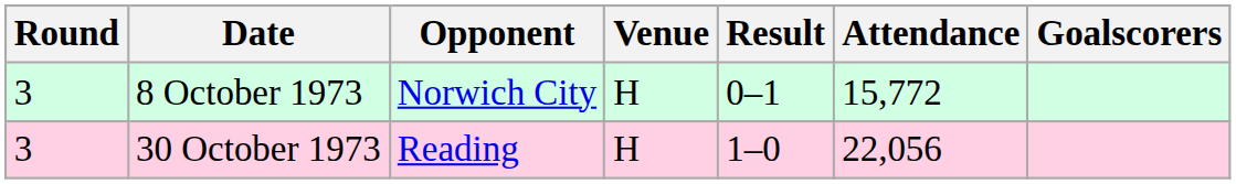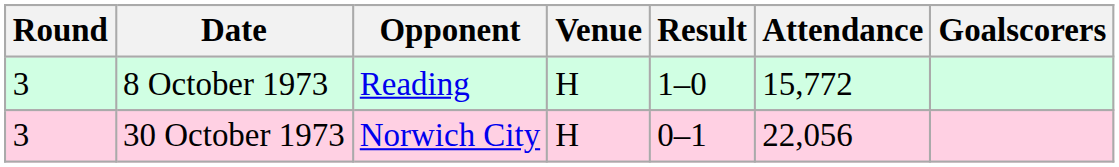 <table class="wikitable">
 <tr>
 <th>Round</th>
 <th>Date</th>
 <th>Opponent</th>
 <th>Venue</th>
 <th>Result</th>
 <th>Attendance</th>
 <th>Goalscorers</th>
 </tr>
 <tr style="background-color: #d0ffe3;">
 <td>3</td>
 <td>8 October 1973</td>
-<td><a href='#'>Norwich City</a></td>
+<td><a href='#'>Reading</a></td>
 <td>H</td>
-<td>0–1</td>
+<td>1–0</td>
 <td>15,772</td>
 <td></td>
 </tr>
 <tr style="background-color: #ffd0e3;">
 <td>3</td>
 <td>30 October 1973</td>
-<td><a href='#'>Reading</a></td>
+<td><a href='#'>Norwich City</a></td>
 <td>H</td>
-<td>1–0</td>
+<td>0–1</td>
 <td>22,056</td>
 <td></td>
 </tr>
 </table>
